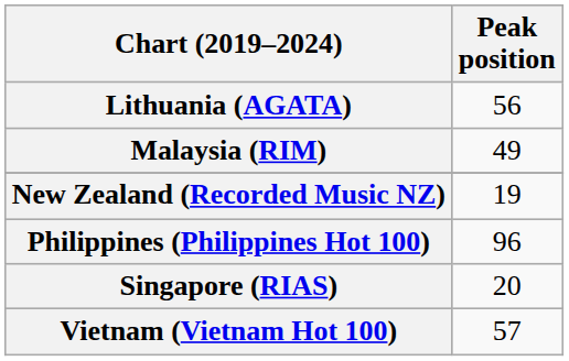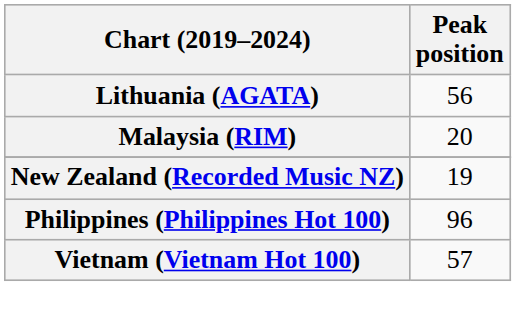 <table class="wikitable sortable plainrowheaders" style="text-align:center">
 <tr>
 <th scope="col">Chart (2019–2024)</th>
 <th scope="col">Peak<br>position</th>
 </tr>
 <tr>
 <th scope="row">Lithuania (<a href='#'>AGATA</a>)</th>
 <td>56</td>
 </tr>
 <tr>
 <th scope="row">Malaysia (<a href='#'>RIM</a>)</th>
-<td>49</td>
+<td>20</td>
 </tr>
 <tr>
 </tr>
 <tr>
 <th scope="row">New Zealand (<a href='#'>Recorded Music NZ</a>)</th>
 <td>19</td>
 </tr>
 <tr>
 <th scope="row">Philippines (<a href='#'>Philippines Hot 100</a>)</th>
 <td>96</td>
 </tr>
 <tr>
-<th scope="row">Singapore (<a href='#'>RIAS</a>)</th>
-<td>20</td>
-</tr>
-<tr>
 <th scope="row">Vietnam (<a href='#'>Vietnam Hot 100</a>)</th>
 <td>57</td>
 </tr>
 </table>
